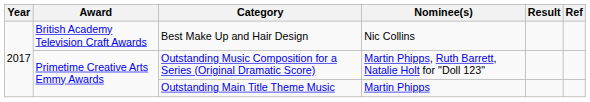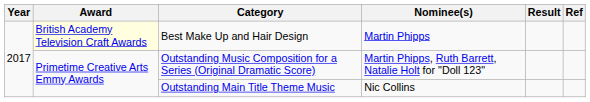 <table class="wikitable sortable">
 <tr>
 <th>Year</th>
 <th>Award</th>
 <th>Category</th>
 <th>Nominee(s)</th>
 <th>Result</th>
 <th>Ref</th>
 </tr>
 <tr>
 <td style="text-align:center;" rowspan="3">2017</td>
-<td><a href='#'>British Academy Television Craft Awards</a></td>
+<td style="background: lightyellow;"><a href='#'>British Academy Television Craft Awards</a></td>
 <td>Best Make Up and Hair Design</td>
-<td>Nic Collins</td>
+<td><a href='#'>Martin Phipps</a></td>
 <td></td>
 <td style="text-align:center;"></td>
 </tr>
 <tr>
 <td rowspan="2"><a href='#'>Primetime Creative Arts Emmy Awards</a></td>
 <td><a href='#'>Outstanding Music Composition for a Series (Original Dramatic Score)</a></td>
 <td><a href='#'>Martin Phipps</a>, <a href='#'>Ruth Barrett</a>, <a href='#'>Natalie Holt</a> for "Doll 123"</td>
 <td></td>
 <td style="text-align:center;"></td>
 </tr>
 <tr>
 <td><a href='#'>Outstanding Main Title Theme Music</a></td>
-<td><a href='#'>Martin Phipps</a></td>
+<td>Nic Collins</td>
 <td></td>
 <td style="text-align:center;"></td>
 </tr>
 </table>
